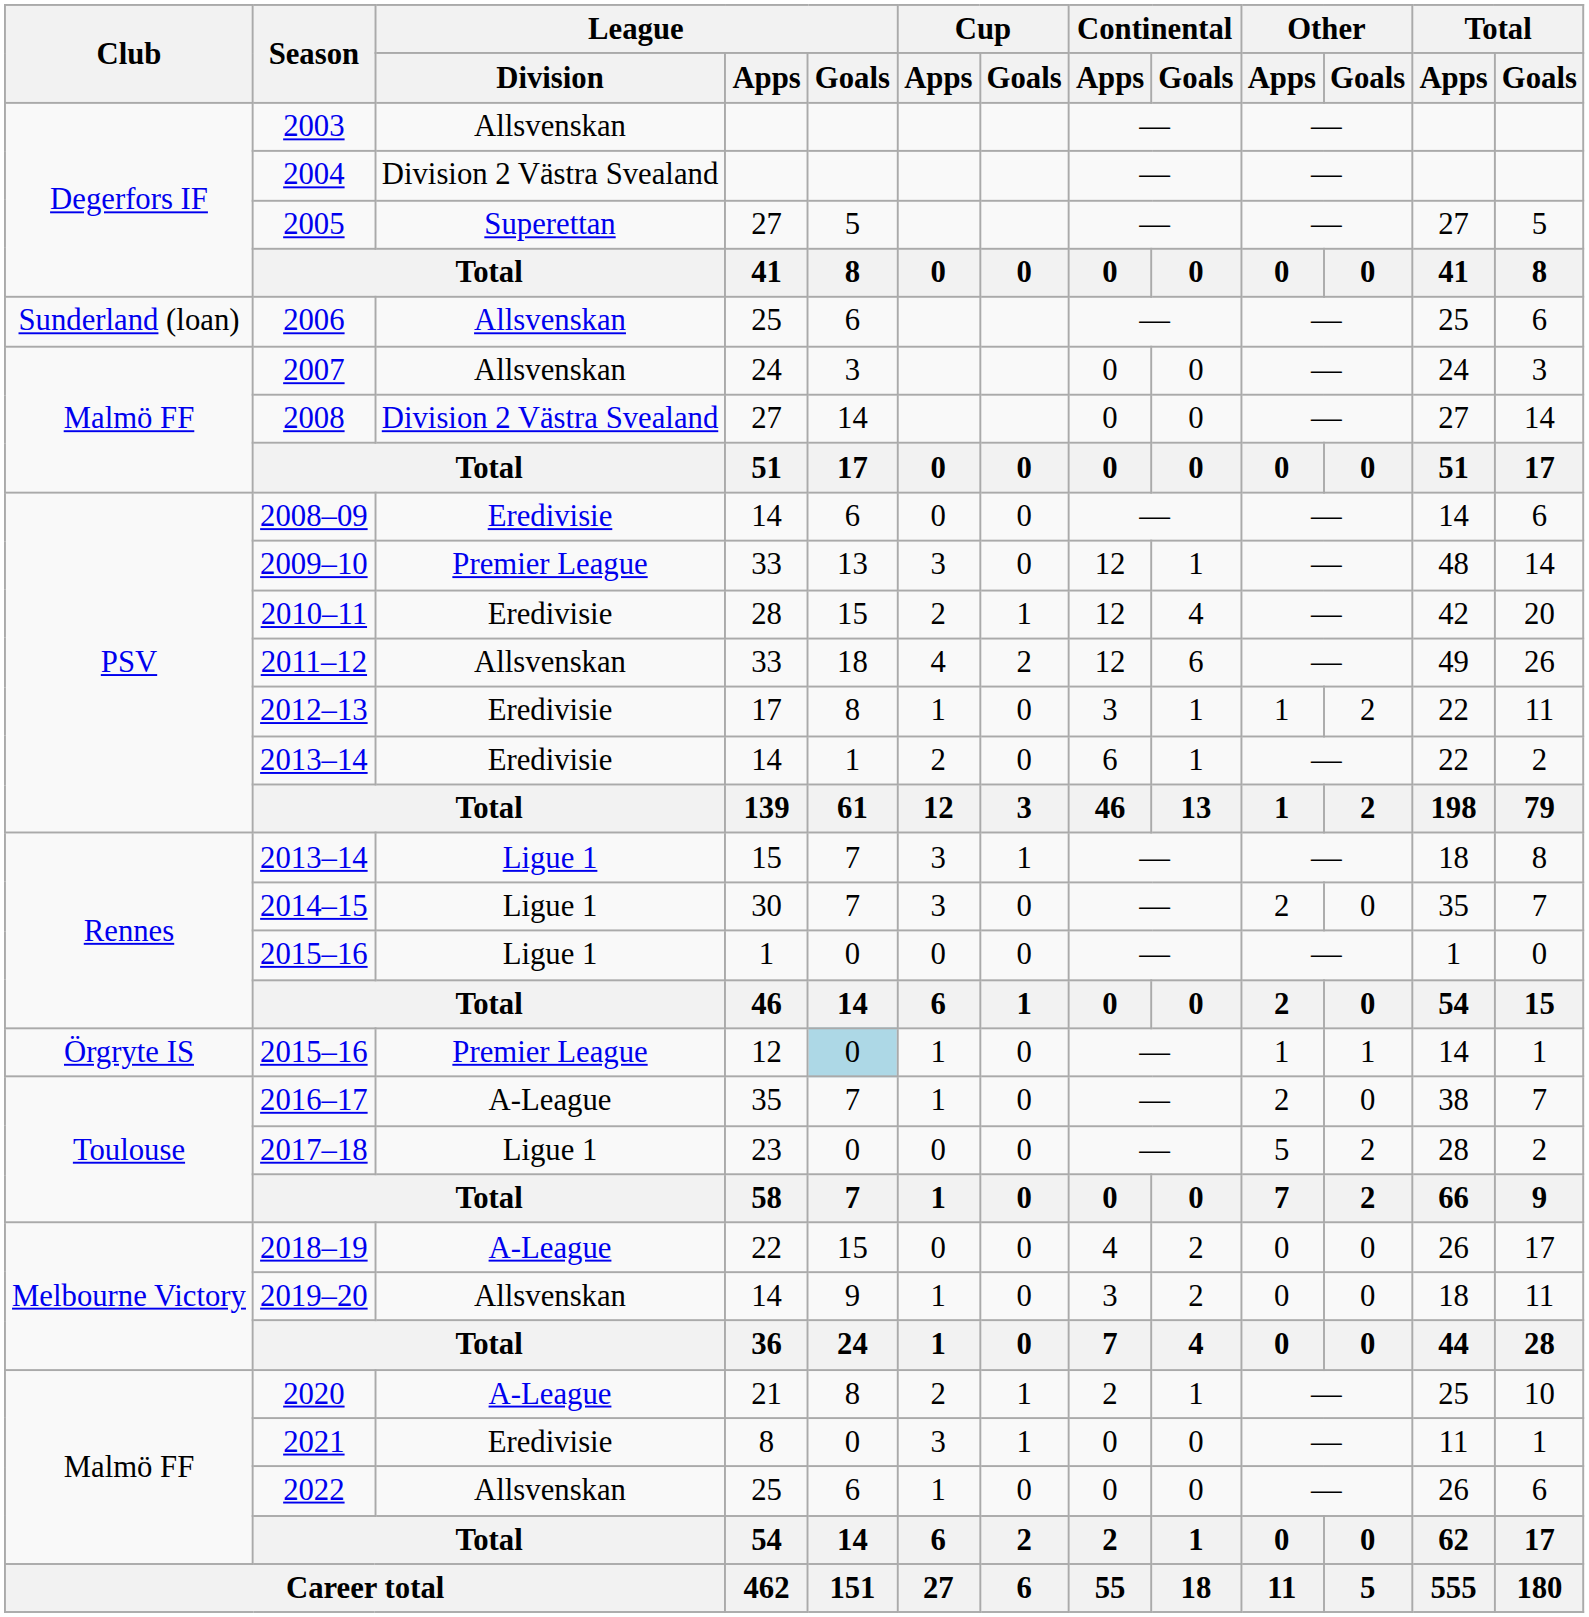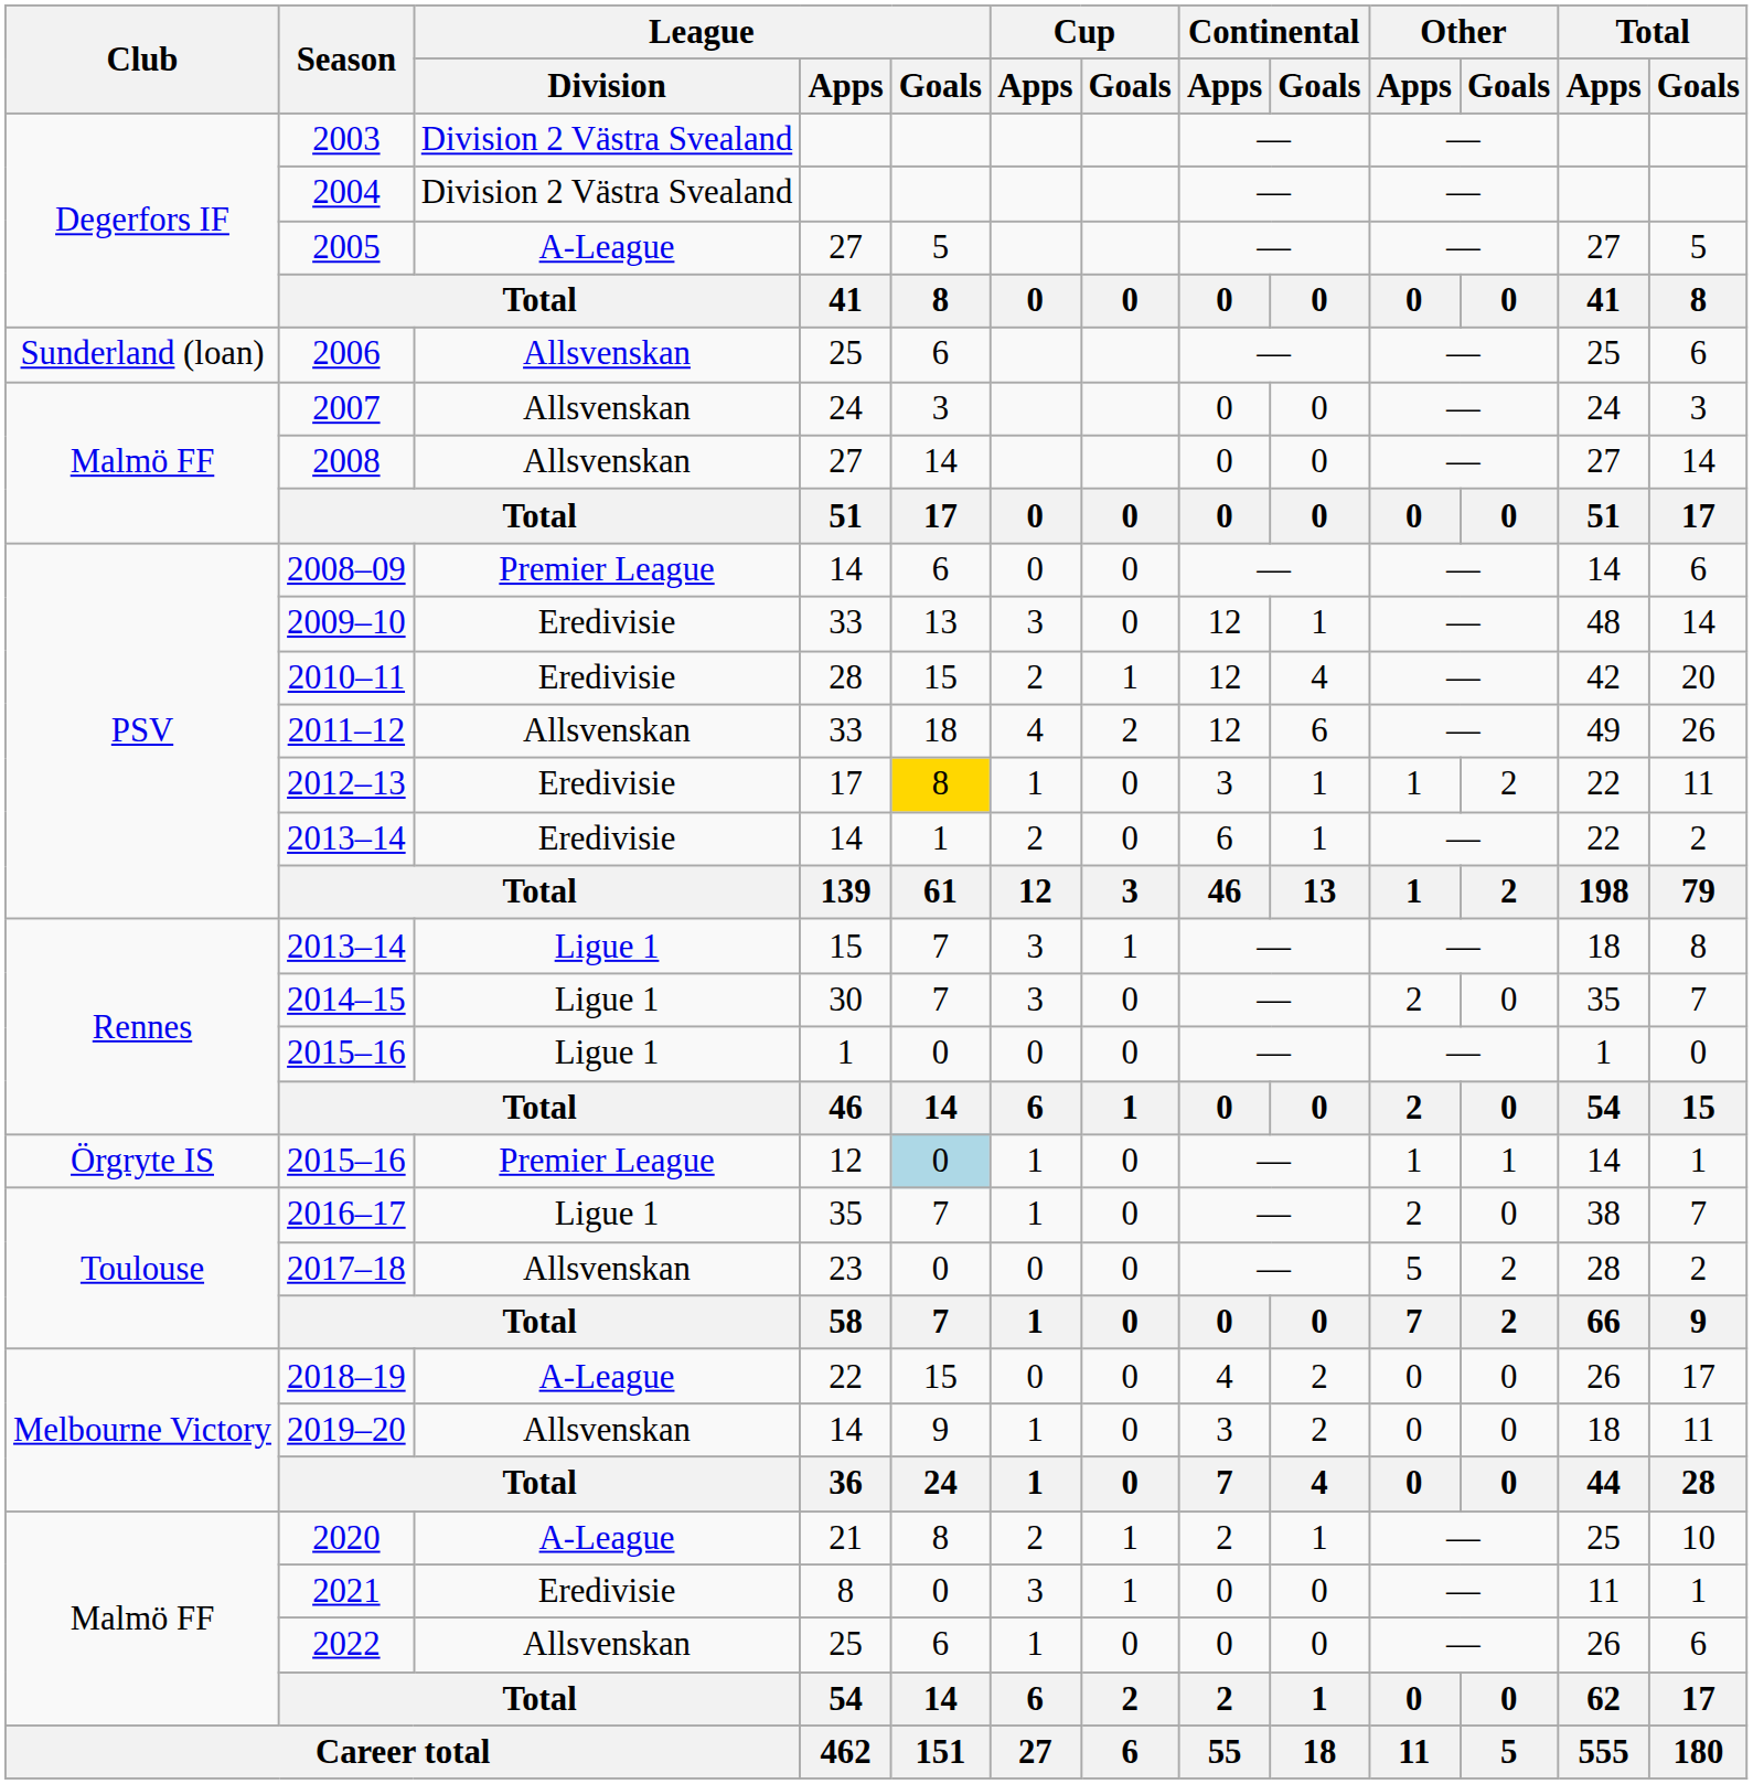 <table class="wikitable" style="text-align: center;">
 <tr>
 <th rowspan="2">Club</th>
 <th rowspan="2">Season</th>
 <th colspan="3">League</th>
 <th colspan="2">Cup</th>
 <th colspan="2">Continental</th>
 <th colspan="2">Other</th>
 <th colspan="2">Total</th>
 </tr>
 <tr>
 <th>Division</th>
 <th>Apps</th>
 <th>Goals</th>
 <th>Apps</th>
 <th>Goals</th>
 <th>Apps</th>
 <th>Goals</th>
 <th>Apps</th>
 <th>Goals</th>
 <th>Apps</th>
 <th>Goals</th>
 </tr>
 <tr>
 <td rowspan="4"><a href='#'>Degerfors IF</a></td>
 <td><a href='#'>2003</a></td>
-<td>Allsvenskan</td>
+<td><a href='#'>Division 2 Västra Svealand</a></td>
 <td></td>
 <td></td>
 <td></td>
 <td></td>
 <td colspan="2">—</td>
 <td colspan="2">—</td>
 <td></td>
 <td></td>
 </tr>
 <tr>
 <td><a href='#'>2004</a></td>
 <td>Division 2 Västra Svealand</td>
 <td></td>
 <td></td>
 <td></td>
 <td></td>
 <td colspan="2">—</td>
 <td colspan="2">—</td>
 <td></td>
 <td></td>
 </tr>
 <tr>
 <td><a href='#'>2005</a></td>
-<td><a href='#'>Superettan</a></td>
+<td><a href='#'>A-League</a></td>
 <td>27</td>
 <td>5</td>
 <td></td>
 <td></td>
 <td colspan="2">—</td>
 <td colspan="2">—</td>
 <td>27</td>
 <td>5</td>
 </tr>
 <tr>
 <th colspan="2">Total</th>
 <th>41</th>
 <th>8</th>
 <th>0</th>
 <th>0</th>
 <th>0</th>
 <th>0</th>
 <th>0</th>
 <th>0</th>
 <th>41</th>
 <th>8</th>
 </tr>
 <tr>
 <td><a href='#'>Sunderland</a> (loan)</td>
 <td><a href='#'>2006</a></td>
 <td><a href='#'>Allsvenskan</a></td>
 <td>25</td>
 <td>6</td>
 <td></td>
 <td></td>
 <td colspan="2">—</td>
 <td colspan="2">—</td>
 <td>25</td>
 <td>6</td>
 </tr>
 <tr>
 <td rowspan="3"><a href='#'>Malmö FF</a></td>
 <td><a href='#'>2007</a></td>
 <td>Allsvenskan</td>
 <td>24</td>
 <td>3</td>
 <td></td>
 <td></td>
 <td>0</td>
 <td>0</td>
 <td colspan="2">—</td>
 <td>24</td>
 <td>3</td>
 </tr>
 <tr>
 <td><a href='#'>2008</a></td>
-<td><a href='#'>Division 2 Västra Svealand</a></td>
+<td>Allsvenskan</td>
 <td>27</td>
 <td>14</td>
 <td></td>
 <td></td>
 <td>0</td>
 <td>0</td>
 <td colspan="2">—</td>
 <td>27</td>
 <td>14</td>
 </tr>
 <tr>
 <th colspan="2">Total</th>
 <th>51</th>
 <th>17</th>
 <th>0</th>
 <th>0</th>
 <th>0</th>
 <th>0</th>
 <th>0</th>
 <th>0</th>
 <th>51</th>
 <th>17</th>
 </tr>
 <tr>
 <td rowspan="7"><a href='#'>PSV</a></td>
 <td><a href='#'>2008–09</a></td>
-<td><a href='#'>Eredivisie</a></td>
+<td><a href='#'>Premier League</a></td>
 <td>14</td>
 <td>6</td>
 <td>0</td>
 <td>0</td>
 <td colspan="2">—</td>
 <td colspan="2">—</td>
 <td>14</td>
 <td>6</td>
 </tr>
 <tr>
 <td><a href='#'>2009–10</a></td>
-<td><a href='#'>Premier League</a></td>
+<td>Eredivisie</td>
 <td>33</td>
 <td>13</td>
 <td>3</td>
 <td>0</td>
 <td>12</td>
 <td>1</td>
 <td colspan="2">—</td>
 <td>48</td>
 <td>14</td>
 </tr>
 <tr>
 <td><a href='#'>2010–11</a></td>
 <td>Eredivisie</td>
 <td>28</td>
 <td>15</td>
 <td>2</td>
 <td>1</td>
 <td>12</td>
 <td>4</td>
 <td colspan="2">—</td>
 <td>42</td>
 <td>20</td>
 </tr>
 <tr>
 <td><a href='#'>2011–12</a></td>
 <td>Allsvenskan</td>
 <td>33</td>
 <td>18</td>
 <td>4</td>
 <td>2</td>
 <td>12</td>
 <td>6</td>
 <td colspan="2">—</td>
 <td>49</td>
 <td>26</td>
 </tr>
 <tr>
 <td><a href='#'>2012–13</a></td>
 <td>Eredivisie</td>
 <td>17</td>
-<td>8</td>
+<td style="background: gold;">8</td>
 <td>1</td>
 <td>0</td>
 <td>3</td>
 <td>1</td>
 <td>1</td>
 <td>2</td>
 <td>22</td>
 <td>11</td>
 </tr>
 <tr>
 <td><a href='#'>2013–14</a></td>
 <td>Eredivisie</td>
 <td>14</td>
 <td>1</td>
 <td>2</td>
 <td>0</td>
 <td>6</td>
 <td>1</td>
 <td colspan="2">—</td>
 <td>22</td>
 <td>2</td>
 </tr>
 <tr>
 <th colspan="2">Total</th>
 <th>139</th>
 <th>61</th>
 <th>12</th>
 <th>3</th>
 <th>46</th>
 <th>13</th>
 <th>1</th>
 <th>2</th>
 <th>198</th>
 <th>79</th>
 </tr>
 <tr>
 <td rowspan="4"><a href='#'>Rennes</a></td>
 <td><a href='#'>2013–14</a></td>
 <td><a href='#'>Ligue 1</a></td>
 <td>15</td>
 <td>7</td>
 <td>3</td>
 <td>1</td>
 <td colspan="2">—</td>
 <td colspan="2">—</td>
 <td>18</td>
 <td>8</td>
 </tr>
 <tr>
 <td><a href='#'>2014–15</a></td>
 <td>Ligue 1</td>
 <td>30</td>
 <td>7</td>
 <td>3</td>
 <td>0</td>
 <td colspan="2">—</td>
 <td>2</td>
 <td>0</td>
 <td>35</td>
 <td>7</td>
 </tr>
 <tr>
 <td><a href='#'>2015–16</a></td>
 <td>Ligue 1</td>
 <td>1</td>
 <td>0</td>
 <td>0</td>
 <td>0</td>
 <td colspan="2">—</td>
 <td colspan="2">—</td>
 <td>1</td>
 <td>0</td>
 </tr>
 <tr>
 <th colspan="2">Total</th>
 <th>46</th>
 <th>14</th>
 <th>6</th>
 <th>1</th>
 <th>0</th>
 <th>0</th>
 <th>2</th>
 <th>0</th>
 <th>54</th>
 <th>15</th>
 </tr>
 <tr>
 <td><a href='#'>Örgryte IS</a></td>
 <td><a href='#'>2015–16</a></td>
 <td><a href='#'>Premier League</a></td>
 <td>12</td>
 <td style="background: lightblue;">0</td>
 <td>1</td>
 <td>0</td>
 <td colspan="2">—</td>
 <td>1</td>
 <td>1</td>
 <td>14</td>
 <td>1</td>
 </tr>
 <tr>
 <td rowspan="3"><a href='#'>Toulouse</a></td>
 <td><a href='#'>2016–17</a></td>
-<td>A-League</td>
+<td>Ligue 1</td>
 <td>35</td>
 <td>7</td>
 <td>1</td>
 <td>0</td>
 <td colspan="2">—</td>
 <td>2</td>
 <td>0</td>
 <td>38</td>
 <td>7</td>
 </tr>
 <tr>
 <td><a href='#'>2017–18</a></td>
-<td>Ligue 1</td>
+<td>Allsvenskan</td>
 <td>23</td>
 <td>0</td>
 <td>0</td>
 <td>0</td>
 <td colspan="2">—</td>
 <td>5</td>
 <td>2</td>
 <td>28</td>
 <td>2</td>
 </tr>
 <tr>
 <th colspan="2">Total</th>
 <th>58</th>
 <th>7</th>
 <th>1</th>
 <th>0</th>
 <th>0</th>
 <th>0</th>
 <th>7</th>
 <th>2</th>
 <th>66</th>
 <th>9</th>
 </tr>
 <tr>
 <td rowspan="3"><a href='#'>Melbourne Victory</a></td>
 <td><a href='#'>2018–19</a></td>
 <td><a href='#'>A-League</a></td>
 <td>22</td>
 <td>15</td>
 <td>0</td>
 <td>0</td>
 <td>4</td>
 <td>2</td>
 <td>0</td>
 <td>0</td>
 <td>26</td>
 <td>17</td>
 </tr>
 <tr>
 <td><a href='#'>2019–20</a></td>
 <td>Allsvenskan</td>
 <td>14</td>
 <td>9</td>
 <td>1</td>
 <td>0</td>
 <td>3</td>
 <td>2</td>
 <td>0</td>
 <td>0</td>
 <td>18</td>
 <td>11</td>
 </tr>
 <tr>
 <th colspan="2">Total</th>
 <th>36</th>
 <th>24</th>
 <th>1</th>
 <th>0</th>
 <th>7</th>
 <th>4</th>
 <th>0</th>
 <th>0</th>
 <th>44</th>
 <th>28</th>
 </tr>
 <tr>
 <td rowspan="4">Malmö FF</td>
 <td><a href='#'>2020</a></td>
 <td><a href='#'>A-League</a></td>
 <td>21</td>
 <td>8</td>
 <td>2</td>
 <td>1</td>
 <td>2</td>
 <td>1</td>
 <td colspan="2">—</td>
 <td>25</td>
 <td>10</td>
 </tr>
 <tr>
 <td><a href='#'>2021</a></td>
 <td>Eredivisie</td>
 <td>8</td>
 <td>0</td>
 <td>3</td>
 <td>1</td>
 <td>0</td>
 <td>0</td>
 <td colspan="2">—</td>
 <td>11</td>
 <td>1</td>
 </tr>
 <tr>
 <td><a href='#'>2022</a></td>
 <td>Allsvenskan</td>
 <td>25</td>
 <td>6</td>
 <td>1</td>
 <td>0</td>
 <td>0</td>
 <td>0</td>
 <td colspan="2">—</td>
 <td>26</td>
 <td>6</td>
 </tr>
 <tr>
 <th colspan="2">Total</th>
 <th>54</th>
 <th>14</th>
 <th>6</th>
 <th>2</th>
 <th>2</th>
 <th>1</th>
 <th>0</th>
 <th>0</th>
 <th>62</th>
 <th>17</th>
 </tr>
 <tr>
 <th colspan="3">Career total</th>
 <th>462</th>
 <th>151</th>
 <th>27</th>
 <th>6</th>
 <th>55</th>
 <th>18</th>
 <th>11</th>
 <th>5</th>
 <th>555</th>
 <th>180</th>
 </tr>
 </table>
